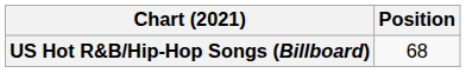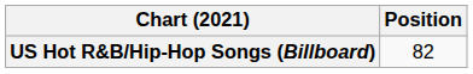 <table class="wikitable plainrowheaders" style="text-align:center">
 <tr>
 <th scope="col">Chart (2021)</th>
 <th scope="col">Position</th>
 </tr>
 <tr>
 <th scope="row">US Hot R&B/Hip-Hop Songs (<em>Billboard</em>)</th>
-<td>68</td>
+<td>82</td>
 </tr>
 </table>
